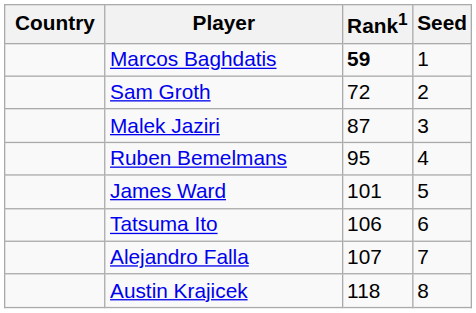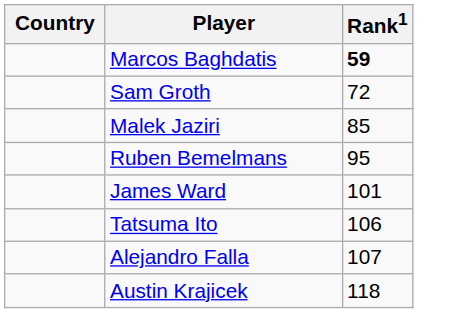 <table class="sortable wikitable">
 <tr>
 <th width="70">Country</th>
 <th width="175">Player</th>
 <th>Rank<sup>1</sup></th>
-<th>Seed</th>
 </tr>
 <tr>
 <td></td>
 <td><a href='#'>Marcos Baghdatis</a></td>
 <td><strong>59</strong></td>
-<td>1</td>
 </tr>
 <tr>
 <td></td>
 <td><a href='#'>Sam Groth</a></td>
 <td>72</td>
-<td>2</td>
 </tr>
 <tr>
 <td></td>
 <td><a href='#'>Malek Jaziri</a></td>
-<td>87</td>
-<td>3</td>
+<td>85</td>
 </tr>
 <tr>
 <td></td>
 <td><a href='#'>Ruben Bemelmans</a></td>
 <td>95</td>
-<td>4</td>
 </tr>
 <tr>
 <td></td>
 <td><a href='#'>James Ward</a></td>
 <td>101</td>
-<td>5</td>
 </tr>
 <tr>
 <td></td>
 <td><a href='#'>Tatsuma Ito</a></td>
 <td>106</td>
-<td>6</td>
 </tr>
 <tr>
 <td></td>
 <td><a href='#'>Alejandro Falla</a></td>
 <td>107</td>
-<td>7</td>
 </tr>
 <tr>
 <td></td>
 <td><a href='#'>Austin Krajicek</a></td>
 <td>118</td>
-<td>8</td>
 </tr>
 </table>
